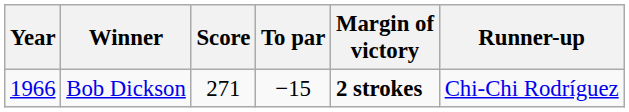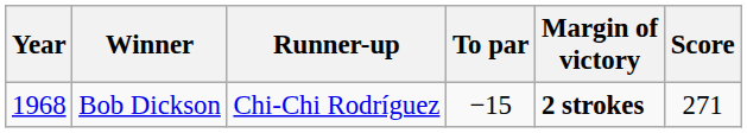 <table class=wikitable style="font-size:95%">
 <tr>
 <th>Year</th>
 <th>Winner</th>
-<th>Score</th>
+<th>Runner-up</th>
 <th>To par</th>
 <th>Margin of<br>victory</th>
-<th>Runner-up</th>
+<th>Score</th>
 </tr>
 <tr>
-<td><a href='#'>1966</a></td>
+<td><a href='#'>1968</a></td>
 <td> <a href='#'>Bob Dickson</a></td>
-<td align=center>271</td>
+<td> <a href='#'>Chi-Chi Rodríguez</a></td>
 <td align=center>−15</td>
 <td><strong>2 strokes</strong></td>
-<td> <a href='#'>Chi-Chi Rodríguez</a></td>
+<td align=center>271</td>
 </tr>
 </table>
